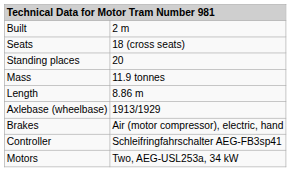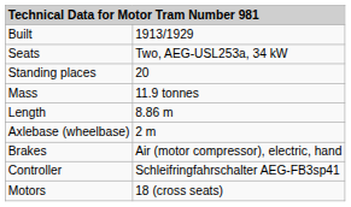 <table class="wikitable">
 <tr>
 <td colspan="3" align="left" bgcolor="#CFCFCF"><strong>Technical Data for Motor Tram Number 981</strong></td>
 </tr>
 <tr ---->
 <td>Built</td>
-<td>2 m</td>
+<td>1913/1929</td>
 </tr>
 <tr ---->
 <td>Seats</td>
-<td>18 (cross seats)</td>
+<td>Two, AEG-USL253a, 34 kW</td>
 </tr>
 <tr ---->
 <td>Standing places</td>
 <td>20</td>
 </tr>
 <tr ---->
 <td>Mass</td>
 <td>11.9 tonnes</td>
 </tr>
 <tr ---->
 <td>Length</td>
 <td>8.86 m</td>
 </tr>
 <tr ---->
 <td>Axlebase (wheelbase)</td>
-<td>1913/1929</td>
+<td>2 m</td>
 </tr>
 <tr ---->
 <td>Brakes</td>
 <td>Air (motor compressor), electric, hand</td>
 </tr>
 <tr ---->
 <td>Controller</td>
 <td>Schleifringfahrschalter AEG-FB3sp41</td>
 </tr>
 <tr ---->
 <td>Motors</td>
-<td>Two, AEG-USL253a, 34 kW</td>
+<td>18 (cross seats)</td>
 </tr>
 </table>
